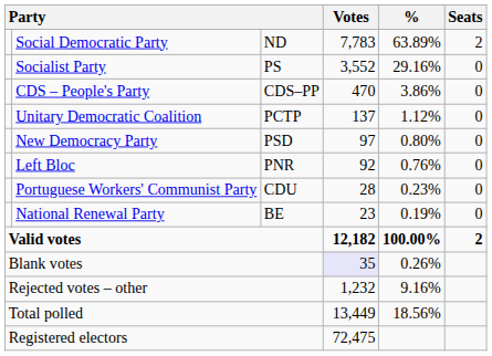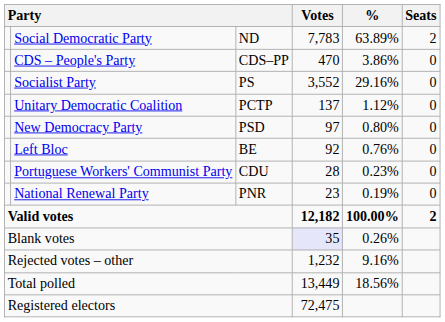 <table class="wikitable" border="1" style="text-align:right;">
 <tr>
 <th style="text-align:left;" colspan=3>Party</th>
 <th align=center width="50">Votes</th>
 <th align=center width="50">%</th>
 <th align=center>Seats</th>
 </tr>
 <tr>
 <td></td>
 <td align=left><a href='#'>Social Democratic Party</a></td>
 <td align=left>ND</td>
 <td>7,783</td>
 <td>63.89%</td>
 <td>2</td>
 </tr>
 <tr>
 <td></td>
+<td align=left><a href='#'>CDS – People's Party</a></td>
+<td align=left style="white-space: nowrap;">CDS–PP</td>
+<td>470</td>
+<td>3.86%</td>
+<td>0</td>
+</tr>
+<tr>
+<td></td>
 <td align=left><a href='#'>Socialist Party</a></td>
 <td align=left>PS</td>
 <td>3,552</td>
 <td>29.16%</td>
-<td>0</td>
-</tr>
-<tr>
-<td></td>
-<td align=left><a href='#'>CDS – People's Party</a></td>
-<td align=left style="white-space: nowrap;">CDS–PP</td>
-<td>470</td>
-<td>3.86%</td>
 <td>0</td>
 </tr>
 <tr>
 <td></td>
 <td align=left style="white-space: nowrap;"><a href='#'>Unitary Democratic Coalition</a></td>
 <td align=left>PCTP</td>
 <td>137</td>
 <td>1.12%</td>
 <td>0</td>
 </tr>
 <tr>
 <td></td>
 <td align=left><a href='#'>New Democracy Party</a></td>
 <td align=left>PSD</td>
 <td>97</td>
 <td>0.80%</td>
 <td>0</td>
 </tr>
 <tr>
 <td></td>
 <td align=left><a href='#'>Left Bloc</a></td>
-<td align=left>PNR</td>
+<td align=left>BE</td>
 <td>92</td>
 <td>0.76%</td>
 <td>0</td>
 </tr>
 <tr>
 <td></td>
 <td align=left><a href='#'>Portuguese Workers' Communist Party</a></td>
 <td align=left>CDU</td>
 <td>28</td>
 <td>0.23%</td>
 <td>0</td>
 </tr>
 <tr>
 <td></td>
 <td align=left><a href='#'>National Renewal Party</a></td>
-<td align=left>BE</td>
+<td align=left>PNR</td>
 <td>23</td>
 <td>0.19%</td>
 <td>0</td>
 </tr>
 <tr style="font-weight:bold">
 <td align=left colspan=3>Valid votes</td>
 <td>12,182</td>
 <td>100.00%</td>
 <td>2</td>
 </tr>
 <tr>
 <td align=left colspan=3>Blank votes</td>
 <td style="background: lavender;">35</td>
 <td>0.26%</td>
 <td></td>
 </tr>
 <tr>
 <td align=left colspan=3>Rejected votes – other</td>
 <td>1,232</td>
 <td>9.16%</td>
 <td></td>
 </tr>
 <tr>
 <td align=left colspan=3>Total polled</td>
 <td>13,449</td>
 <td>18.56%</td>
 <td></td>
 </tr>
 <tr>
 <td align=left colspan=3>Registered electors</td>
 <td>72,475</td>
 <td></td>
 <td></td>
 </tr>
 </table>
